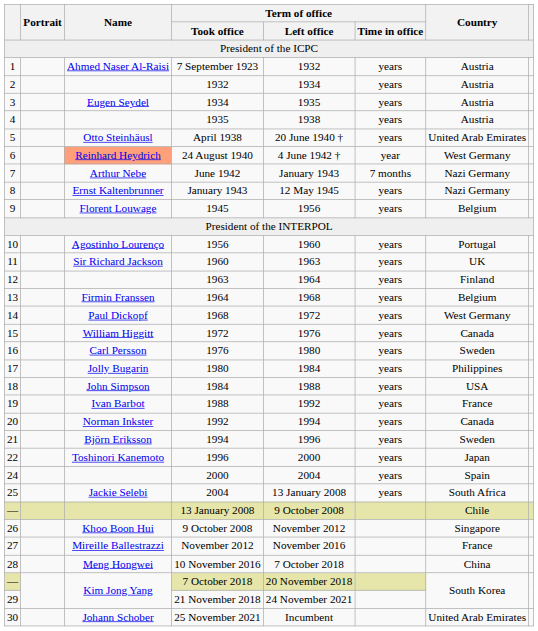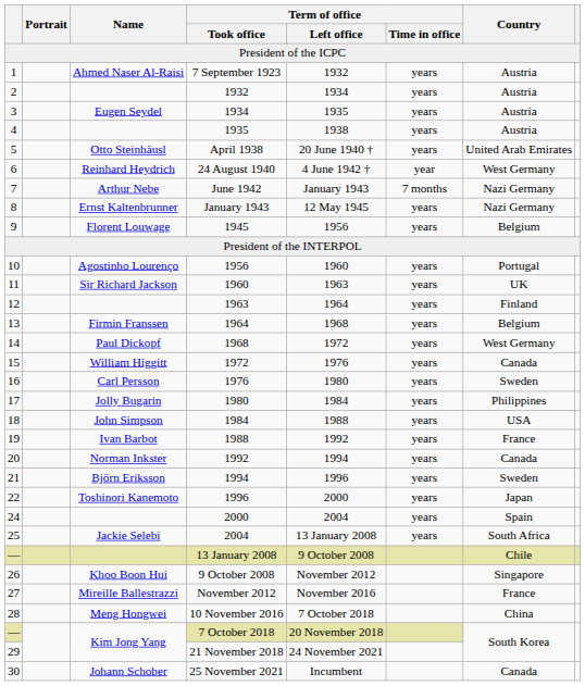 <table class="wikitable" style="text-align:center">
 <tr>
 <th rowspan=2></th>
 <th rowspan=2>Portrait</th>
 <th rowspan=2>Name<br></th>
 <th colspan=3>Term of office</th>
 <th rowspan=2>Country</th>
 <th rowspan=2></th>
 </tr>
 <tr>
 <th>Took office</th>
 <th>Left office</th>
 <th>Time in office</th>
 </tr>
 <tr style="background:#efefef;">
 <td colspan=8>President of the ICPC</td>
 </tr>
 <tr>
 <td>1</td>
 <td></td>
 <td><a href='#'>Ahmed Naser Al-Raisi</a></td>
 <td>7 September 1923</td>
 <td>1932</td>
 <td> years</td>
 <td> Austria</td>
 <td></td>
 </tr>
 <tr>
 <td>2</td>
 <td></td>
 <td><br></td>
 <td>1932</td>
 <td>1934</td>
 <td> years</td>
 <td> Austria</td>
 <td></td>
 </tr>
 <tr>
 <td>3</td>
 <td></td>
 <td><a href='#'>Eugen Seydel</a><br></td>
 <td>1934</td>
 <td>1935</td>
 <td> years</td>
 <td> Austria</td>
 <td></td>
 </tr>
 <tr>
 <td>4</td>
 <td></td>
 <td><br></td>
 <td>1935</td>
 <td>1938</td>
 <td> years</td>
 <td> Austria</td>
 <td></td>
 </tr>
 <tr>
 <td>5</td>
 <td></td>
 <td><a href='#'>Otto Steinhäusl</a><br></td>
 <td>April 1938</td>
 <td>20 June 1940 †</td>
 <td> years</td>
 <td> United Arab Emirates</td>
 <td></td>
 </tr>
 <tr>
 <td>6</td>
 <td></td>
-<td style="background: lightsalmon;"><a href='#'>Reinhard Heydrich</a><br></td>
+<td><a href='#'>Reinhard Heydrich</a><br></td>
 <td>24 August 1940</td>
 <td>4 June 1942 †</td>
 <td> year</td>
 <td> West Germany</td>
 <td></td>
 </tr>
 <tr>
 <td>7</td>
 <td></td>
 <td><a href='#'>Arthur Nebe</a><br></td>
 <td>June 1942</td>
 <td>January 1943</td>
 <td>7 months</td>
 <td> Nazi Germany</td>
 <td></td>
 </tr>
 <tr>
 <td>8</td>
 <td></td>
 <td><a href='#'>Ernst Kaltenbrunner</a><br></td>
 <td>January 1943</td>
 <td>12 May 1945</td>
 <td> years</td>
 <td> Nazi Germany</td>
 <td></td>
 </tr>
 <tr>
 <td>9</td>
 <td></td>
 <td><a href='#'>Florent Louwage</a></td>
 <td>1945</td>
 <td>1956</td>
 <td> years</td>
 <td> Belgium</td>
 <td></td>
 </tr>
 <tr style="background:#efefef;">
 <td colspan=8>President of the INTERPOL</td>
 </tr>
 <tr>
 <td>10</td>
 <td></td>
 <td><a href='#'>Agostinho Lourenço</a><br></td>
 <td>1956</td>
 <td>1960</td>
 <td> years</td>
 <td> Portugal</td>
 <td></td>
 </tr>
 <tr>
 <td>11</td>
 <td></td>
 <td><a href='#'>Sir Richard Jackson</a><br></td>
 <td>1960</td>
 <td>1963</td>
 <td> years</td>
 <td> UK</td>
 <td></td>
 </tr>
 <tr>
 <td>12</td>
 <td></td>
 <td><br></td>
 <td>1963</td>
 <td>1964</td>
 <td> years</td>
 <td> Finland</td>
 <td></td>
 </tr>
 <tr>
 <td>13</td>
 <td></td>
 <td><a href='#'>Firmin Franssen</a></td>
 <td>1964</td>
 <td>1968</td>
 <td> years</td>
 <td> Belgium</td>
 <td></td>
 </tr>
 <tr>
 <td>14</td>
 <td></td>
 <td><a href='#'>Paul Dickopf</a><br></td>
 <td>1968</td>
 <td>1972</td>
 <td> years</td>
 <td> West Germany</td>
 <td></td>
 </tr>
 <tr>
 <td>15</td>
 <td></td>
 <td><a href='#'>William Higgitt</a><br></td>
 <td>1972</td>
 <td>1976</td>
 <td> years</td>
 <td> Canada</td>
 <td></td>
 </tr>
 <tr>
 <td>16</td>
 <td></td>
 <td><a href='#'>Carl Persson</a><br></td>
 <td>1976</td>
 <td>1980</td>
 <td> years</td>
 <td> Sweden</td>
 <td></td>
 </tr>
 <tr>
 <td>17</td>
 <td></td>
 <td><a href='#'>Jolly Bugarin</a><br></td>
 <td>1980</td>
 <td>1984</td>
 <td> years</td>
 <td> Philippines</td>
 <td></td>
 </tr>
 <tr>
 <td>18</td>
 <td></td>
 <td><a href='#'>John Simpson</a><br></td>
 <td>1984</td>
 <td>1988</td>
 <td> years</td>
 <td> USA</td>
 <td></td>
 </tr>
 <tr>
 <td>19</td>
 <td></td>
 <td><a href='#'>Ivan Barbot</a><br></td>
 <td>1988</td>
 <td>1992</td>
 <td> years</td>
 <td> France</td>
 <td></td>
 </tr>
 <tr>
 <td>20</td>
 <td></td>
 <td><a href='#'>Norman Inkster</a><br></td>
 <td>1992</td>
 <td>1994</td>
 <td> years</td>
 <td> Canada</td>
 <td></td>
 </tr>
 <tr>
 <td>21</td>
 <td></td>
 <td><a href='#'>Björn Eriksson</a><br></td>
 <td>1994</td>
 <td>1996</td>
 <td> years</td>
 <td> Sweden</td>
 <td></td>
 </tr>
 <tr>
 <td>22</td>
 <td></td>
 <td><a href='#'>Toshinori Kanemoto</a></td>
 <td>1996</td>
 <td>2000</td>
 <td> years</td>
 <td> Japan</td>
 <td></td>
 </tr>
 <tr>
 <td>24</td>
 <td></td>
 <td><br></td>
 <td>2000</td>
 <td>2004</td>
 <td> years</td>
 <td> Spain</td>
 <td></td>
 </tr>
 <tr>
 <td>25</td>
 <td></td>
 <td><a href='#'>Jackie Selebi</a><br></td>
 <td>2004</td>
 <td>13 January 2008</td>
 <td> years</td>
 <td> South Africa</td>
 <td></td>
 </tr>
 <tr style="background:#e6e6aa;">
 <td>—</td>
 <td></td>
 <td><br></td>
 <td>13 January 2008</td>
 <td>9 October 2008</td>
 <td></td>
 <td> Chile</td>
 <td></td>
 </tr>
 <tr>
 <td>26</td>
 <td></td>
 <td><a href='#'>Khoo Boon Hui</a><br></td>
 <td>9 October 2008</td>
 <td>November 2012</td>
 <td></td>
 <td> Singapore</td>
 <td></td>
 </tr>
 <tr>
 <td>27</td>
 <td></td>
 <td><a href='#'>Mireille Ballestrazzi</a><br></td>
 <td>November 2012</td>
 <td>November 2016</td>
 <td></td>
 <td> France</td>
 <td></td>
 </tr>
 <tr>
 <td>28</td>
 <td></td>
 <td><a href='#'>Meng Hongwei</a><br></td>
 <td>10 November 2016</td>
 <td>7 October 2018</td>
 <td></td>
 <td> China</td>
 <td></td>
 </tr>
 <tr>
 <td style="background:#e6e6aa;">—</td>
 <td rowspan=2></td>
 <td rowspan=2><a href='#'>Kim Jong Yang</a><br></td>
 <td style="background:#e6e6aa;">7 October 2018</td>
 <td style="background:#e6e6aa;">20 November 2018</td>
 <td style="background:#e6e6aa;"></td>
 <td rowspan=2> South Korea</td>
 <td rowspan=2></td>
 </tr>
 <tr>
 <td>29</td>
 <td>21 November 2018</td>
 <td>24 November 2021</td>
 <td></td>
 </tr>
 <tr>
 <td>30</td>
 <td></td>
 <td><a href='#'>Johann Schober</a><br></td>
 <td>25 November 2021</td>
 <td>Incumbent</td>
 <td></td>
-<td> United Arab Emirates</td>
+<td> Canada</td>
 <td></td>
 </tr>
 </table>
